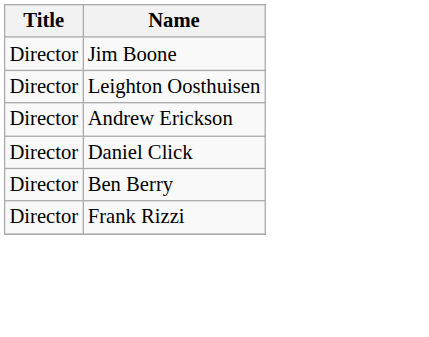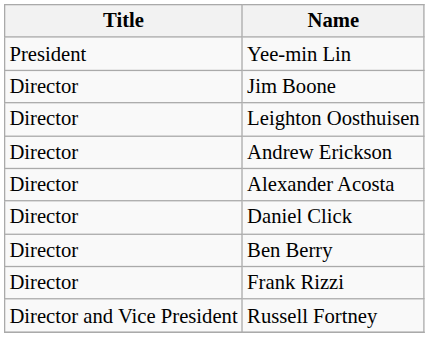 <table class="wikitable">
 <tr>
 <th>Title</th>
 <th>Name</th>
+</tr>
+<tr>
+<td>President</td>
+<td>Yee-min Lin</td>
 </tr>
 <tr>
 <td> Director</td>
 <td>Jim Boone</td>
 </tr>
 <tr>
 <td> Director</td>
 <td>Leighton Oosthuisen</td>
 </tr>
 <tr>
 <td> Director</td>
 <td>Andrew Erickson</td>
 </tr>
 <tr>
 <td> Director</td>
+<td>Alexander Acosta</td>
+</tr>
+<tr>
+<td> Director</td>
 <td>Daniel Click</td>
 </tr>
 <tr>
 <td> Director</td>
 <td>Ben Berry</td>
 </tr>
 <tr>
 <td> Director</td>
 <td>Frank Rizzi</td>
 </tr>
 <tr>
+<td> Director and Vice President</td>
+<td>Russell Fortney</td>
+</tr>
+<tr>
 </tr>
 </table>
